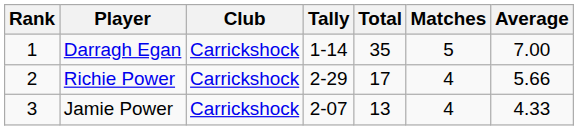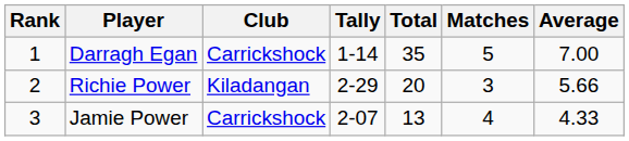 <table class="wikitable">
 <tr>
 <th>Rank</th>
 <th>Player</th>
 <th>Club</th>
 <th>Tally</th>
 <th>Total</th>
 <th>Matches</th>
 <th>Average</th>
 </tr>
 <tr>
 <td rowspan=1 align=center>1</td>
 <td><a href='#'>Darragh Egan</a></td>
 <td><a href='#'>Carrickshock</a></td>
 <td align=center>1-14</td>
 <td align=center>35</td>
 <td align=center>5</td>
 <td align=center>7.00</td>
 </tr>
 <tr>
 <td rowspan=1 align=center>2</td>
 <td><a href='#'>Richie Power</a></td>
-<td><a href='#'>Carrickshock</a></td>
+<td><a href='#'>Kiladangan</a></td>
 <td align=center>2-29</td>
-<td align=center>17</td>
-<td align=center>4</td>
+<td align=center>20</td>
+<td align=center>3</td>
 <td align=center>5.66</td>
 </tr>
 <tr>
 <td rowspan=1 align=center>3</td>
 <td>Jamie Power</td>
 <td><a href='#'>Carrickshock</a></td>
 <td align=center>2-07</td>
 <td align=center>13</td>
 <td align=center>4</td>
 <td align=center>4.33</td>
 </tr>
 </table>
